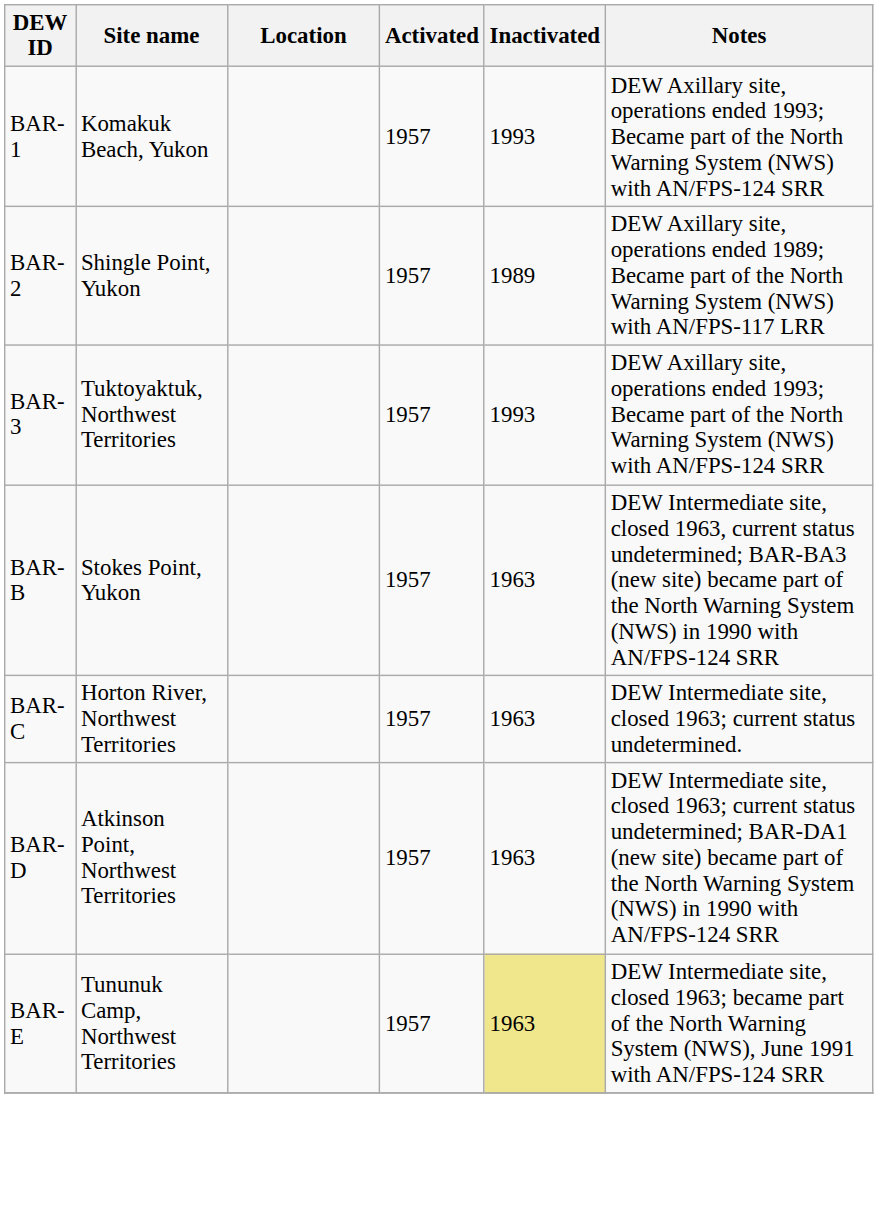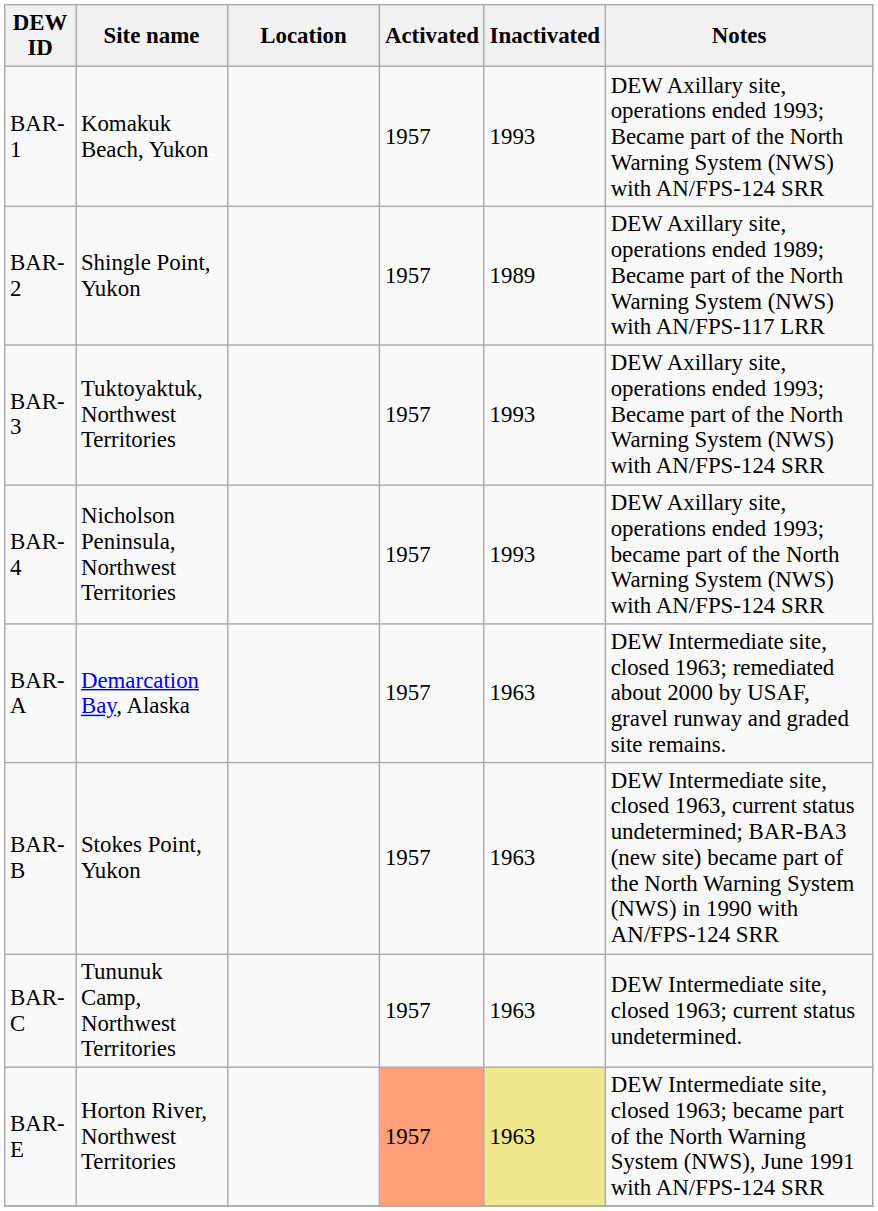 <table class="wikitable sortable">
 <tr>
 <th scope="col" width="50">DEW ID</th>
 <th scope="col" width="125">Site name</th>
 <th scope="col" width="175">Location</th>
 <th scope="col" width="50">Activated</th>
 <th scope="col" width="50">Inactivated</th>
 <th scope="col" width="350">Notes</th>
 </tr>
 <tr>
 <td>BAR-1</td>
 <td>Komakuk Beach, Yukon</td>
 <td></td>
 <td>1957</td>
 <td>1993</td>
 <td>DEW Axillary site, operations ended 1993; Became part of the North Warning System (NWS) with AN/FPS-124 SRR</td>
 </tr>
 <tr>
 <td>BAR-2</td>
 <td>Shingle Point, Yukon</td>
 <td></td>
 <td>1957</td>
 <td>1989</td>
 <td>DEW Axillary site, operations ended 1989; Became part of the North Warning System (NWS) with AN/FPS-117 LRR</td>
 </tr>
 <tr>
 <td>BAR-3</td>
 <td>Tuktoyaktuk, Northwest Territories</td>
 <td></td>
 <td>1957</td>
 <td>1993</td>
 <td>DEW Axillary site, operations ended 1993; Became part of the North Warning System (NWS) with AN/FPS-124 SRR</td>
 </tr>
 <tr>
+<td>BAR-4</td>
+<td>Nicholson Peninsula, Northwest Territories</td>
+<td></td>
+<td>1957</td>
+<td>1993</td>
+<td>DEW Axillary site, operations ended 1993; became part of the North Warning System (NWS) with AN/FPS-124 SRR</td>
+</tr>
+<tr>
+<td>BAR-A</td>
+<td><a href='#'>Demarcation Bay</a>, Alaska</td>
+<td></td>
+<td>1957</td>
+<td>1963</td>
+<td>DEW Intermediate site, closed 1963; remediated about 2000 by USAF, gravel runway and graded site remains.</td>
+</tr>
+<tr>
 <td>BAR-B</td>
 <td>Stokes Point, Yukon</td>
 <td></td>
 <td>1957</td>
 <td>1963</td>
 <td>DEW Intermediate site, closed 1963, current status undetermined; BAR-BA3 (new site) became part of the North Warning System (NWS) in 1990 with AN/FPS-124 SRR</td>
 </tr>
 <tr>
 <td>BAR-C</td>
-<td>Horton River, Northwest Territories</td>
+<td>Tununuk Camp, Northwest Territories</td>
 <td></td>
 <td>1957</td>
 <td>1963</td>
 <td>DEW Intermediate site, closed 1963; current status undetermined.</td>
 </tr>
 <tr>
-<td>BAR-D</td>
-<td>Atkinson Point, Northwest Territories</td>
+<td>BAR-E</td>
+<td>Horton River, Northwest Territories</td>
 <td></td>
-<td>1957</td>
-<td>1963</td>
-<td>DEW Intermediate site, closed 1963; current status undetermined; BAR-DA1 (new site) became part of the North Warning System (NWS) in 1990 with AN/FPS-124 SRR</td>
-</tr>
-<tr>
-<td>BAR-E</td>
-<td>Tununuk Camp, Northwest Territories</td>
-<td></td>
-<td>1957</td>
+<td style="background: lightsalmon;">1957</td>
 <td style="background: khaki;">1963</td>
 <td>DEW Intermediate site, closed 1963; became part of the North Warning System (NWS), June 1991  with AN/FPS-124 SRR</td>
 </tr>
 <tr>
 </tr>
 <tr>
 </tr>
 </table>
